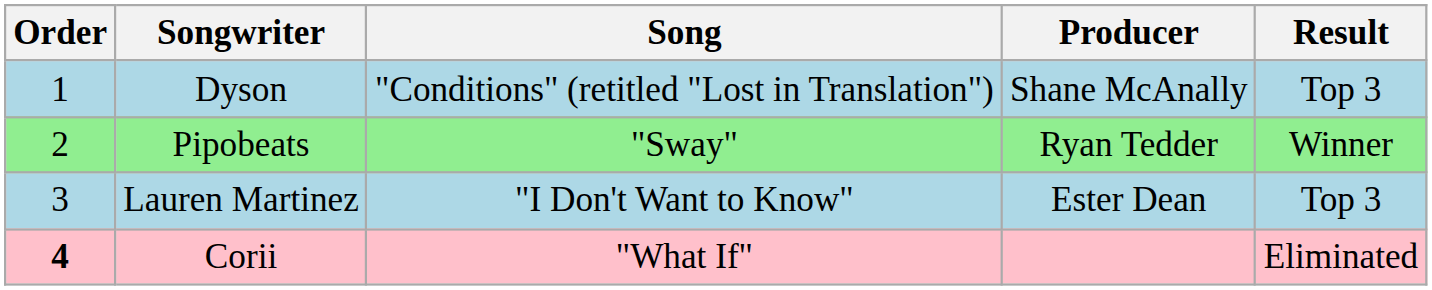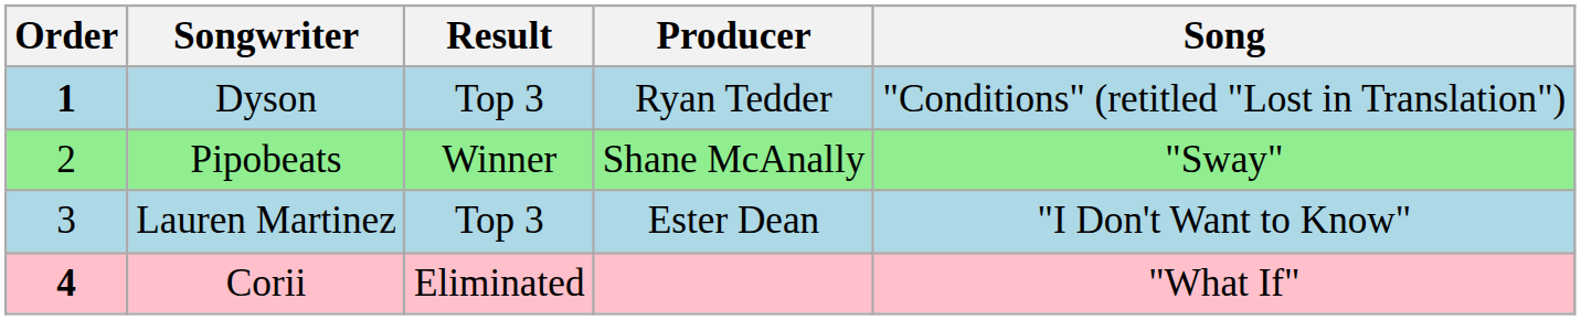 <table class="wikitable plainrowheaders" style="text-align:center">
 <tr>
 <th style="row">Order</th>
 <th style="row">Songwriter</th>
+<th style="row">Result</th>
+<th style="row">Producer</th>
 <th style="row">Song</th>
-<th style="row">Producer</th>
-<th style="row">Result</th>
 </tr>
 <tr style="background:lightblue;">
-<td>1</td>
+<td><strong>1</strong></td>
 <td>Dyson</td>
+<td>Top 3</td>
+<td>Ryan Tedder</td>
 <td>"Conditions" (retitled "Lost in Translation")</td>
-<td>Shane McAnally</td>
-<td>Top 3</td>
 </tr>
 <tr style="background:lightgreen;">
 <td>2</td>
 <td>Pipobeats</td>
+<td>Winner</td>
+<td>Shane McAnally</td>
 <td>"Sway"</td>
-<td>Ryan Tedder</td>
-<td>Winner</td>
 </tr>
 <tr style="background:lightblue;">
 <td>3</td>
 <td>Lauren Martinez</td>
+<td>Top 3</td>
+<td>Ester Dean</td>
 <td>"I Don't Want to Know"</td>
-<td>Ester Dean</td>
-<td>Top 3</td>
 </tr>
 <tr style="background:pink;">
 <td><strong>4</strong></td>
 <td>Corii</td>
+<td>Eliminated</td>
+<td></td>
 <td>"What If"</td>
-<td></td>
-<td>Eliminated</td>
 </tr>
 </table>
